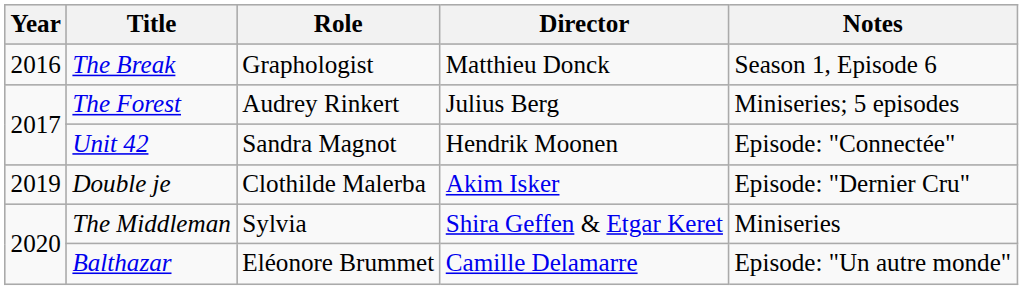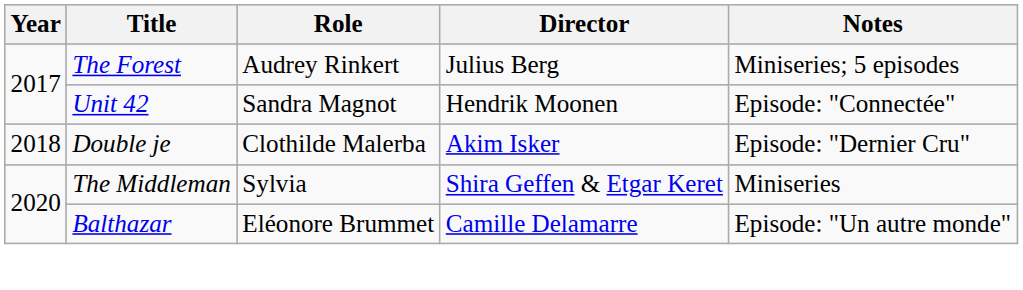 <table class="wikitable">
 <tr>
 <th>Year</th>
 <th>Title</th>
 <th>Role</th>
 <th>Director</th>
 <th>Notes</th>
-</tr>
-<tr>
-<td>2016</td>
-<td><em><a href='#'>The Break</a></em></td>
-<td>Graphologist</td>
-<td>Matthieu Donck</td>
-<td>Season 1, Episode 6</td>
 </tr>
 <tr>
 <td rowspan="2">2017</td>
 <td><em><a href='#'>The Forest</a></em></td>
 <td>Audrey Rinkert</td>
 <td>Julius Berg</td>
 <td>Miniseries; 5 episodes</td>
 </tr>
 <tr>
 <td><em><a href='#'>Unit 42</a></em></td>
 <td>Sandra Magnot</td>
 <td>Hendrik Moonen</td>
 <td>Episode: "Connectée"</td>
 </tr>
 <tr>
-<td>2019</td>
+<td>2018</td>
 <td><em>Double je</em></td>
 <td>Clothilde Malerba</td>
 <td><a href='#'>Akim Isker</a></td>
 <td>Episode: "Dernier Cru"</td>
 </tr>
 <tr>
 <td rowspan="2">2020</td>
 <td><em>The Middleman</em></td>
 <td>Sylvia</td>
 <td><a href='#'>Shira Geffen</a> & <a href='#'>Etgar Keret</a></td>
 <td>Miniseries</td>
 </tr>
 <tr>
 <td><em><a href='#'>Balthazar</a></em></td>
 <td>Eléonore Brummet</td>
 <td><a href='#'>Camille Delamarre</a></td>
 <td>Episode: "Un autre monde"</td>
 </tr>
 </table>
